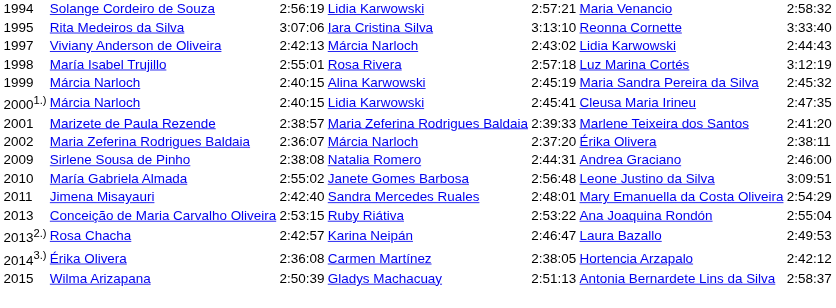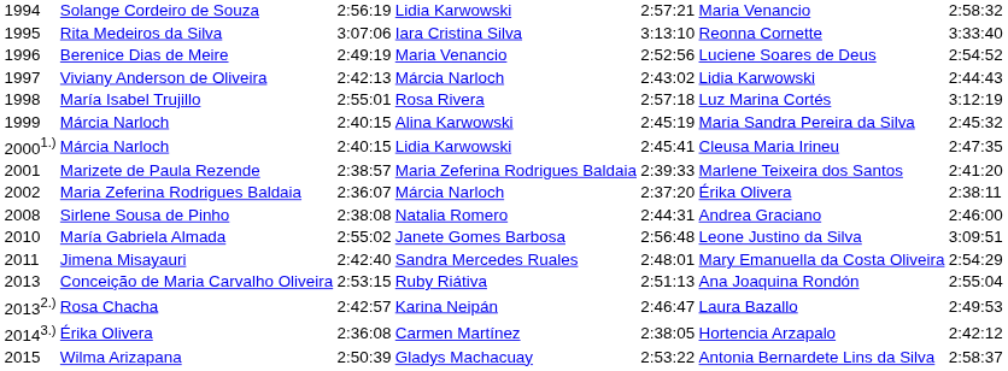 <table>
 <tr>
 <td>1994</td>
 <td><a href='#'>Solange Cordeiro de Souza</a><br></td>
 <td>2:56:19</td>
 <td><a href='#'>Lidia Karwowski</a><br></td>
 <td>2:57:21</td>
 <td><a href='#'>Maria Venancio</a><br></td>
 <td>2:58:32</td>
 </tr>
 <tr>
 <td>1995</td>
 <td><a href='#'>Rita Medeiros da Silva</a><br></td>
 <td>3:07:06</td>
 <td><a href='#'>Iara Cristina Silva</a><br></td>
 <td>3:13:10</td>
 <td><a href='#'>Reonna Cornette</a><br></td>
 <td>3:33:40</td>
+</tr>
+<tr>
+<td>1996</td>
+<td><a href='#'>Berenice Dias de Meire</a><br></td>
+<td>2:49:19</td>
+<td><a href='#'>Maria Venancio</a><br></td>
+<td>2:52:56</td>
+<td><a href='#'>Luciene Soares de Deus</a><br></td>
+<td>2:54:52</td>
 </tr>
 <tr>
 <td>1997</td>
 <td><a href='#'>Viviany Anderson de Oliveira</a><br></td>
 <td>2:42:13</td>
 <td><a href='#'>Márcia Narloch</a><br></td>
 <td>2:43:02</td>
 <td><a href='#'>Lidia Karwowski</a><br></td>
 <td>2:44:43</td>
 </tr>
 <tr>
 <td>1998</td>
 <td><a href='#'>María Isabel Trujillo</a><br></td>
 <td>2:55:01</td>
 <td><a href='#'>Rosa Rivera</a><br></td>
 <td>2:57:18</td>
 <td><a href='#'>Luz Marina Cortés</a><br></td>
 <td>3:12:19</td>
 </tr>
 <tr>
 <td>1999</td>
 <td><a href='#'>Márcia Narloch</a><br></td>
 <td>2:40:15</td>
 <td><a href='#'>Alina Karwowski</a><br></td>
 <td>2:45:19</td>
 <td><a href='#'>Maria Sandra Pereira da Silva</a><br></td>
 <td>2:45:32</td>
 </tr>
 <tr>
 <td>2000<sup>1.)</sup></td>
 <td><a href='#'>Márcia Narloch</a><br></td>
 <td>2:40:15</td>
 <td><a href='#'>Lidia Karwowski</a><br></td>
 <td>2:45:41</td>
 <td><a href='#'>Cleusa Maria Irineu</a><br></td>
 <td>2:47:35</td>
 </tr>
 <tr>
 <td>2001</td>
 <td><a href='#'>Marizete de Paula Rezende</a><br></td>
 <td>2:38:57</td>
 <td><a href='#'>Maria Zeferina Rodrigues Baldaia</a><br></td>
 <td>2:39:33</td>
 <td><a href='#'>Marlene Teixeira dos Santos</a><br></td>
 <td>2:41:20</td>
 </tr>
 <tr>
 <td>2002</td>
 <td><a href='#'>Maria Zeferina Rodrigues Baldaia</a><br></td>
 <td>2:36:07</td>
 <td><a href='#'>Márcia Narloch</a><br></td>
 <td>2:37:20</td>
 <td><a href='#'>Érika Olivera</a><br></td>
 <td>2:38:11</td>
 </tr>
 <tr>
-<td>2009</td>
+<td>2008</td>
 <td><a href='#'>Sirlene Sousa de Pinho</a><br></td>
 <td>2:38:08</td>
 <td><a href='#'>Natalia Romero</a><br></td>
 <td>2:44:31</td>
 <td><a href='#'>Andrea Graciano</a><br></td>
 <td>2:46:00</td>
 </tr>
 <tr>
 <td>2010</td>
 <td><a href='#'>María Gabriela Almada</a><br></td>
 <td>2:55:02</td>
 <td><a href='#'>Janete Gomes Barbosa</a><br></td>
 <td>2:56:48</td>
 <td><a href='#'>Leone Justino da Silva</a><br></td>
 <td>3:09:51</td>
 </tr>
 <tr>
 <td>2011</td>
 <td><a href='#'>Jimena Misayauri</a><br></td>
 <td>2:42:40</td>
 <td><a href='#'>Sandra Mercedes Ruales</a><br></td>
 <td>2:48:01</td>
 <td><a href='#'>Mary Emanuella da Costa Oliveira</a><br></td>
 <td>2:54:29</td>
 </tr>
 <tr>
 <td>2013</td>
 <td><a href='#'>Conceição de Maria Carvalho Oliveira</a><br></td>
 <td>2:53:15</td>
 <td><a href='#'>Ruby Riátiva</a><br></td>
-<td>2:53:22</td>
+<td>2:51:13</td>
 <td><a href='#'>Ana Joaquina Rondón</a><br></td>
 <td>2:55:04</td>
 </tr>
 <tr>
 <td>2013<sup>2.)</sup></td>
 <td><a href='#'>Rosa Chacha</a><br></td>
 <td>2:42:57</td>
 <td><a href='#'>Karina Neipán</a><br></td>
 <td>2:46:47</td>
 <td><a href='#'>Laura Bazallo</a><br></td>
 <td>2:49:53</td>
 </tr>
 <tr>
 <td>2014<sup>3.)</sup></td>
 <td><a href='#'>Érika Olivera</a><br></td>
 <td>2:36:08</td>
 <td><a href='#'>Carmen Martínez</a><br></td>
 <td>2:38:05</td>
 <td><a href='#'>Hortencia Arzapalo</a><br></td>
 <td>2:42:12</td>
 </tr>
 <tr>
 <td>2015</td>
 <td><a href='#'>Wilma Arizapana</a><br></td>
 <td>2:50:39</td>
 <td><a href='#'>Gladys Machacuay</a><br></td>
-<td>2:51:13</td>
+<td>2:53:22</td>
 <td><a href='#'>Antonia Bernardete Lins da Silva</a><br></td>
 <td>2:58:37</td>
 </tr>
 </table>
